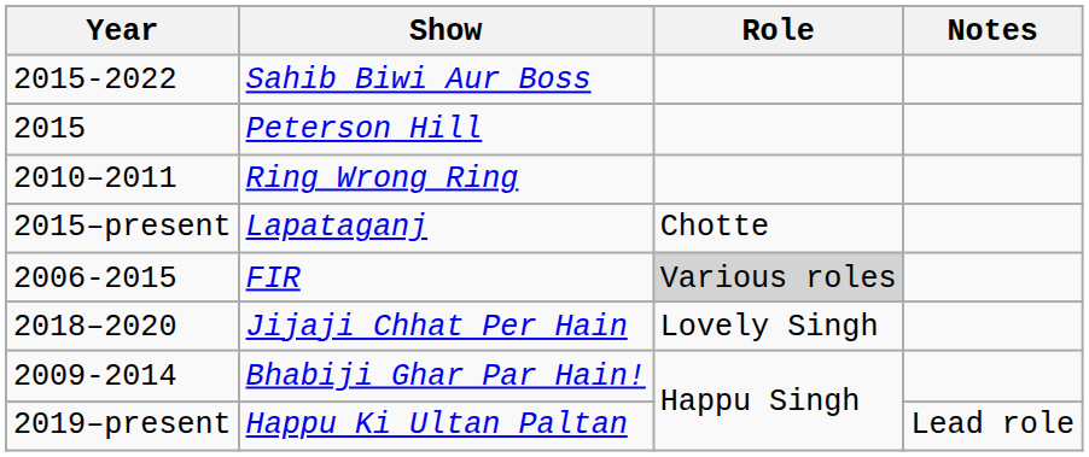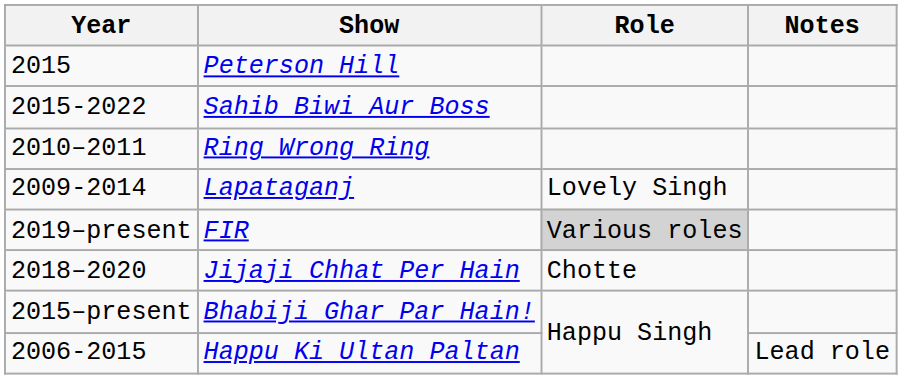 <table class="wikitable sortable" style="font-size:100%">
 <tr style="text-align:center;">
 <th>Year</th>
 <th>Show</th>
 <th>Role</th>
 <th>Notes</th>
 </tr>
 <tr>
-<td>2015-2022</td>
-<td><em><a href='#'>Sahib Biwi Aur Boss</a></em></td>
+<td>2015</td>
+<td><em><a href='#'>Peterson Hill</a></em></td>
 <td></td>
 <td></td>
 </tr>
 <tr>
-<td>2015</td>
-<td><em><a href='#'>Peterson Hill</a></em></td>
+<td>2015-2022</td>
+<td><em><a href='#'>Sahib Biwi Aur Boss</a></em></td>
 <td></td>
 <td></td>
 </tr>
 <tr>
 <td>2010–2011</td>
 <td><em><a href='#'>Ring Wrong Ring</a></em></td>
 <td></td>
 <td></td>
 </tr>
 <tr>
-<td>2015–present</td>
+<td>2009-2014</td>
 <td><em><a href='#'>Lapataganj</a></em></td>
-<td>Chotte</td>
+<td>Lovely Singh</td>
 <td></td>
 </tr>
 <tr>
-<td>2006-2015</td>
+<td>2019–present</td>
 <td><em><a href='#'>FIR</a></em></td>
 <td style="background: lightgrey;">Various roles</td>
 <td></td>
 </tr>
 <tr>
 <td>2018–2020</td>
 <td><em><a href='#'>Jijaji Chhat Per Hain</a></em></td>
-<td>Lovely Singh</td>
+<td>Chotte</td>
 <td></td>
 </tr>
 <tr>
-<td>2009-2014</td>
+<td>2015–present</td>
 <td><em><a href='#'>Bhabiji Ghar Par Hain!</a></em></td>
 <td rowspan="2">Happu Singh</td>
 <td></td>
 </tr>
 <tr>
-<td>2019–present</td>
+<td>2006-2015</td>
 <td><em><a href='#'>Happu Ki Ultan Paltan</a></em></td>
 <td>Lead role</td>
 </tr>
 </table>
